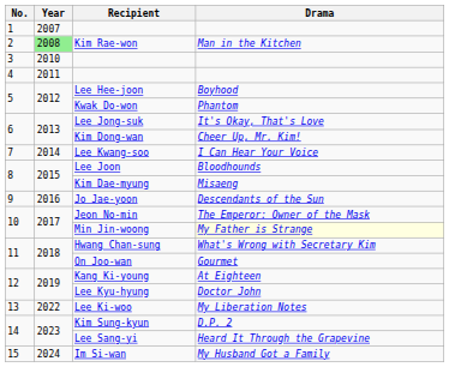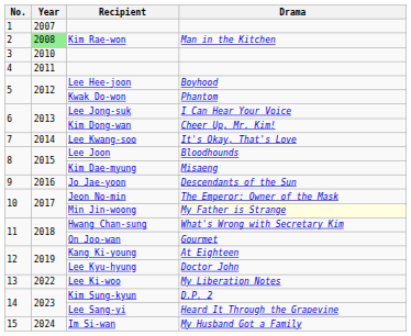 <table class="wikitable" style="width:600px">
 <tr>
 <th>No.</th>
 <th>Year</th>
 <th>Recipient</th>
 <th>Drama</th>
 </tr>
 <tr>
 <td>1</td>
 <td>2007</td>
 <td></td>
 <td></td>
 </tr>
 <tr>
 <td>2</td>
 <td style="background: lightgreen;">2008</td>
 <td><a href='#'>Kim Rae-won</a></td>
 <td><em><a href='#'>Man in the Kitchen</a></em></td>
 </tr>
 <tr>
 <td>3</td>
 <td>2010</td>
 <td></td>
 <td></td>
 </tr>
 <tr>
 <td>4</td>
 <td>2011</td>
 <td></td>
 <td></td>
 </tr>
 <tr>
 <td rowspan=2>5</td>
 <td rowspan=2>2012</td>
 <td><a href='#'>Lee Hee-joon</a></td>
 <td><em><a href='#'>Boyhood</a></em></td>
 </tr>
 <tr>
 <td><a href='#'>Kwak Do-won</a></td>
 <td><em><a href='#'>Phantom</a></em></td>
 </tr>
 <tr>
 <td rowspan=2>6</td>
 <td rowspan=2>2013</td>
 <td><a href='#'>Lee Jong-suk</a></td>
-<td><em><a href='#'>It's Okay, That's Love</a></em></td>
+<td><em><a href='#'>I Can Hear Your Voice</a></em></td>
 </tr>
 <tr>
 <td><a href='#'>Kim Dong-wan</a></td>
 <td><em><a href='#'>Cheer Up, Mr. Kim!</a></em></td>
 </tr>
 <tr>
 <td>7</td>
 <td>2014</td>
 <td><a href='#'>Lee Kwang-soo</a></td>
-<td><em><a href='#'>I Can Hear Your Voice</a></em></td>
+<td><em><a href='#'>It's Okay, That's Love</a></em></td>
 </tr>
 <tr>
 <td rowspan=2>8</td>
 <td rowspan=2>2015</td>
 <td><a href='#'>Lee Joon</a></td>
 <td><em><a href='#'>Bloodhounds</a></em></td>
 </tr>
 <tr>
 <td><a href='#'>Kim Dae-myung</a></td>
 <td><em><a href='#'>Misaeng</a></em></td>
 </tr>
 <tr>
 <td>9</td>
 <td>2016</td>
 <td><a href='#'>Jo Jae-yoon</a></td>
 <td><em><a href='#'>Descendants of the Sun</a></em></td>
 </tr>
 <tr>
 <td rowspan=2>10</td>
 <td rowspan=2>2017</td>
 <td><a href='#'>Jeon No-min</a></td>
 <td><em><a href='#'>The Emperor: Owner of the Mask</a></em></td>
 </tr>
 <tr>
 <td><a href='#'>Min Jin-woong</a></td>
 <td style="background: lightyellow;"><em><a href='#'>My Father is Strange</a></em></td>
 </tr>
 <tr>
 <td rowspan=2>11</td>
 <td rowspan=2>2018</td>
 <td><a href='#'>Hwang Chan-sung</a></td>
 <td><em><a href='#'>What's Wrong with Secretary Kim</a></em></td>
 </tr>
 <tr>
 <td><a href='#'>On Joo-wan</a></td>
 <td><em><a href='#'>Gourmet</a></em></td>
 </tr>
 <tr>
 <td rowspan=2>12</td>
 <td rowspan=2>2019</td>
 <td><a href='#'>Kang Ki-young</a></td>
 <td><em><a href='#'>At Eighteen</a></em></td>
 </tr>
 <tr>
 <td><a href='#'>Lee Kyu-hyung</a></td>
 <td><em><a href='#'>Doctor John</a></em></td>
 </tr>
 <tr>
 <td>13</td>
 <td>2022</td>
 <td><a href='#'>Lee Ki-woo</a></td>
 <td><em><a href='#'>My Liberation Notes</a></em></td>
 </tr>
 <tr>
 <td rowspan=2>14</td>
 <td rowspan=2>2023</td>
 <td><a href='#'>Kim Sung-kyun</a></td>
 <td><em><a href='#'>D.P. 2</a></em></td>
 </tr>
 <tr>
 <td><a href='#'>Lee Sang-yi</a></td>
 <td><em><a href='#'>Heard It Through the Grapevine</a></em></td>
 </tr>
 <tr>
 <td>15</td>
 <td>2024</td>
 <td><a href='#'>Im Si-wan</a></td>
 <td><em><a href='#'>My Husband Got a Family</a></em></td>
 </tr>
 </table>
